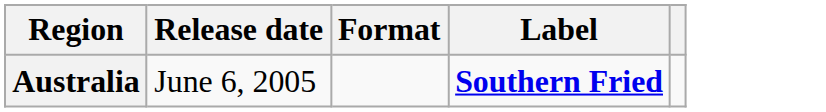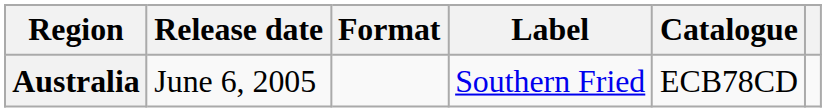 <table class="wikitable plainrowheaders">
 <tr>
 <th>Region</th>
 <th>Release date</th>
 <th>Format</th>
 <th>Label</th>
+<th>Catalogue</th>
 <th></th>
 </tr>
 <tr>
 <th scope="row">Australia</th>
 <td>June 6, 2005</td>
 <td></td>
-<td><strong><a href='#'>Southern Fried</a></strong></td>
+<td><a href='#'>Southern Fried</a></td>
+<td>ECB78CD</td>
 <td></td>
 </tr>
 </table>
